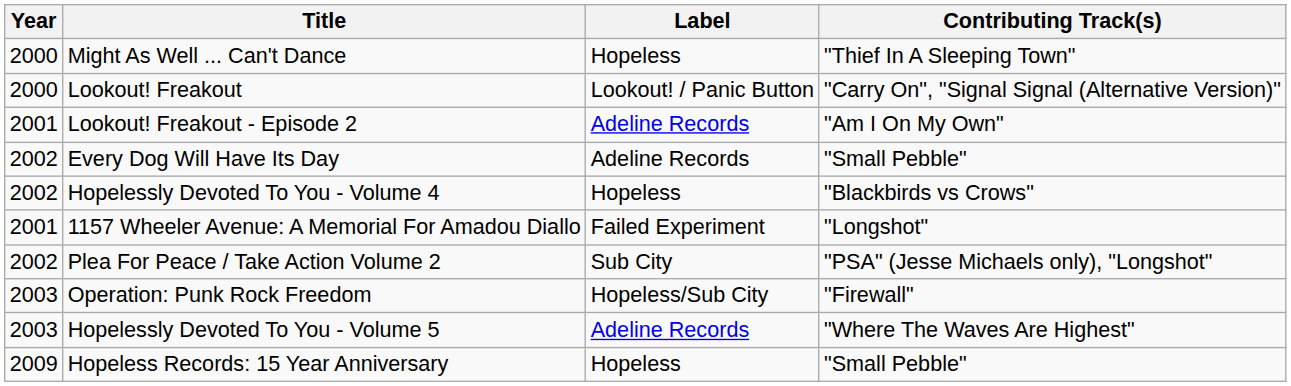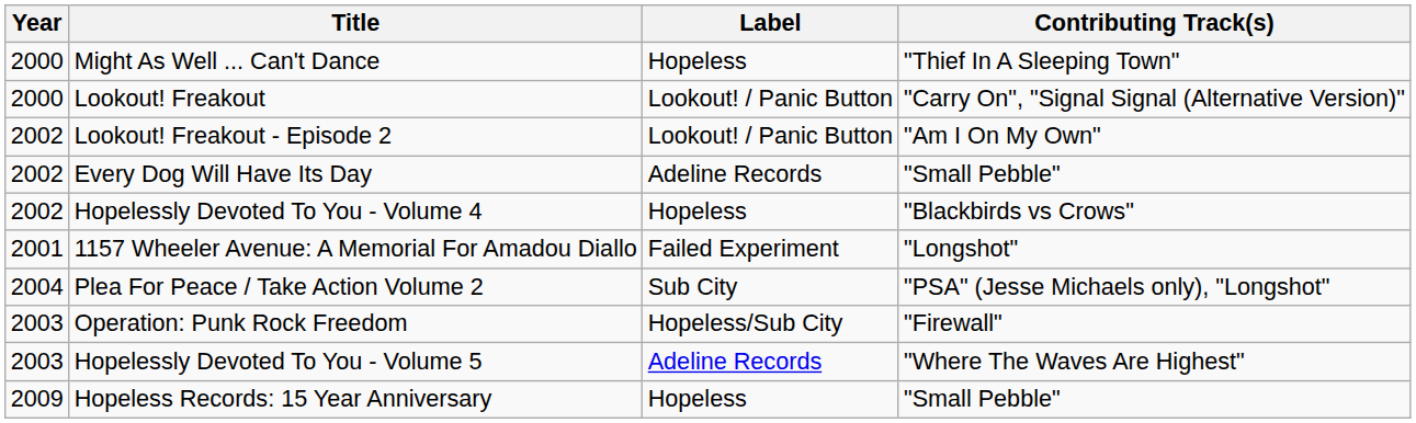 <table class="wikitable">
 <tr>
 <th>Year</th>
 <th>Title</th>
 <th>Label</th>
 <th>Contributing Track(s)</th>
 </tr>
 <tr>
 <td>2000</td>
 <td>Might As Well ... Can't Dance</td>
 <td>Hopeless</td>
 <td>"Thief In A Sleeping Town"</td>
 </tr>
 <tr>
 <td>2000</td>
 <td>Lookout! Freakout</td>
 <td>Lookout! / Panic Button</td>
 <td>"Carry On", "Signal Signal (Alternative Version)"</td>
 </tr>
 <tr>
-<td>2001</td>
+<td>2002</td>
 <td>Lookout! Freakout - Episode 2</td>
-<td><a href='#'>Adeline Records</a></td>
+<td>Lookout! / Panic Button</td>
 <td>"Am I On My Own"</td>
 </tr>
 <tr>
 <td>2002</td>
 <td>Every Dog Will Have Its Day</td>
 <td>Adeline Records</td>
 <td>"Small Pebble"</td>
 </tr>
 <tr>
 <td>2002</td>
 <td>Hopelessly Devoted To You - Volume 4</td>
 <td>Hopeless</td>
 <td>"Blackbirds vs Crows"</td>
 </tr>
 <tr>
 <td>2001</td>
 <td>1157 Wheeler Avenue: A Memorial For Amadou Diallo</td>
 <td>Failed Experiment</td>
 <td>"Longshot"</td>
 </tr>
 <tr>
-<td>2002</td>
+<td>2004</td>
 <td>Plea For Peace / Take Action Volume 2</td>
 <td>Sub City</td>
 <td>"PSA" (Jesse Michaels only), "Longshot"</td>
 </tr>
 <tr>
 <td>2003</td>
 <td>Operation: Punk Rock Freedom</td>
 <td>Hopeless/Sub City</td>
 <td>"Firewall"</td>
 </tr>
 <tr>
 <td>2003</td>
 <td>Hopelessly Devoted To You - Volume 5</td>
 <td><a href='#'>Adeline Records</a></td>
 <td>"Where The Waves Are Highest"</td>
 </tr>
 <tr>
 <td>2009</td>
 <td>Hopeless Records: 15 Year Anniversary</td>
 <td>Hopeless</td>
 <td>"Small Pebble"</td>
 </tr>
 </table>
